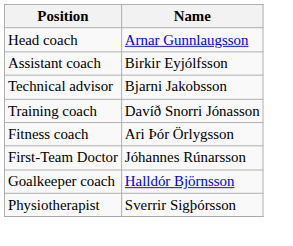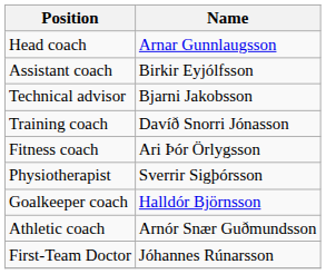 <table class="wikitable">
 <tr>
 <th>Position</th>
 <th>Name</th>
 </tr>
 <tr>
 <td>Head coach</td>
 <td> <a href='#'>Arnar Gunnlaugsson</a></td>
 </tr>
 <tr>
 <td>Assistant coach</td>
 <td> Birkir Eyjólfsson</td>
 </tr>
 <tr>
 <td>Technical advisor</td>
 <td> Bjarni Jakobsson</td>
 </tr>
 <tr>
 <td>Training coach</td>
 <td> Davíð Snorri Jónasson</td>
 </tr>
 <tr>
 <td>Fitness coach</td>
 <td> Ari Þór Örlygsson</td>
 </tr>
 <tr>
-<td>First-Team Doctor</td>
-<td> Jóhannes Rúnarsson</td>
+<td>Physiotherapist</td>
+<td> Sverrir Sigþórsson</td>
 </tr>
 <tr>
 <td>Goalkeeper coach</td>
 <td> <a href='#'>Halldór Björnsson</a></td>
 </tr>
 <tr>
-<td>Physiotherapist</td>
-<td> Sverrir Sigþórsson</td>
+<td>Athletic coach</td>
+<td> Arnór Snær Guðmundsson</td>
+</tr>
+<tr>
+<td>First-Team Doctor</td>
+<td> Jóhannes Rúnarsson</td>
 </tr>
 <tr>
 </tr>
 </table>
